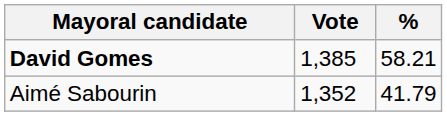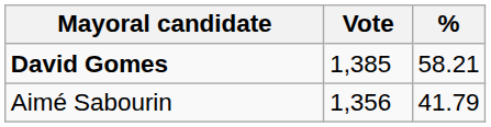 <table class="wikitable">
 <tr>
 <th bgcolor="#DDDDFF" width="200px">Mayoral candidate</th>
 <th bgcolor="#DDDDFF" width="50px">Vote</th>
 <th bgcolor="#DDDDFF" width="30px">%</th>
 </tr>
 <tr>
 <td><strong>David Gomes</strong></td>
 <td>1,385</td>
 <td>58.21</td>
 </tr>
 <tr>
 <td>Aimé Sabourin</td>
-<td>1,352</td>
+<td>1,356</td>
 <td>41.79</td>
 </tr>
 </table>
